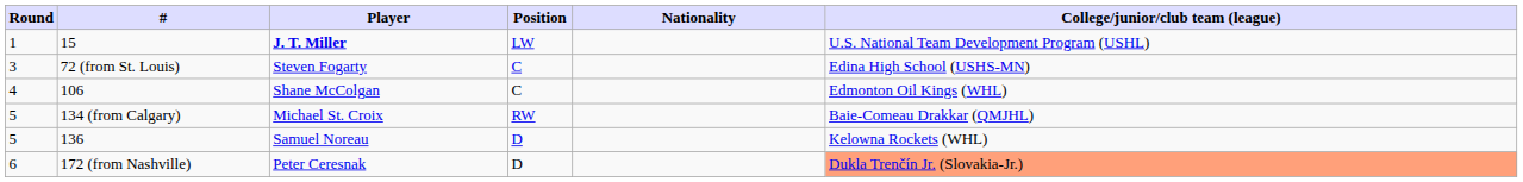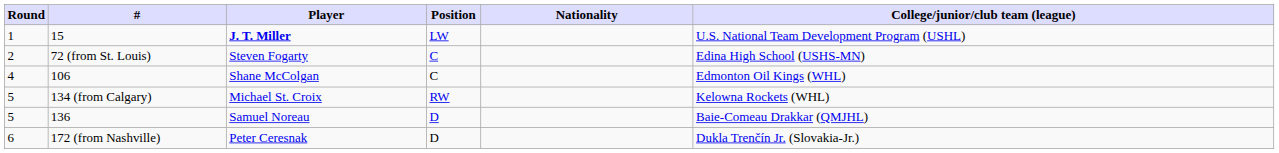 <table class="wikitable">
 <tr>
 <th style="background:#ddf; width:2.00%;">Round</th>
 <th style="background:#ddf; width:14.25%;">#</th>
 <th style="background:#ddf; width:16.0%;">Player</th>
 <th style="background:#ddf; width:4.25%;">Position</th>
 <th style="background:#ddf; width:17.0%;">Nationality</th>
 <th style="background:#ddf; width:100.0%;">College/junior/club team (league)</th>
 </tr>
 <tr>
 <td>1</td>
 <td>15</td>
 <td><strong><a href='#'>J. T. Miller</a></strong></td>
 <td><a href='#'>LW</a></td>
 <td></td>
 <td><a href='#'>U.S. National Team Development Program</a> (<a href='#'>USHL</a>)</td>
 </tr>
 <tr>
-<td>3</td>
+<td>2</td>
 <td>72 (from St. Louis)</td>
 <td><a href='#'>Steven Fogarty</a></td>
 <td><a href='#'>C</a></td>
 <td></td>
 <td><a href='#'>Edina High School</a> (<a href='#'>USHS-MN</a>)</td>
 </tr>
 <tr>
 <td>4</td>
 <td>106</td>
 <td><a href='#'>Shane McColgan</a></td>
 <td>C</td>
 <td></td>
 <td><a href='#'>Edmonton Oil Kings</a> (<a href='#'>WHL</a>)</td>
 </tr>
 <tr>
 <td>5</td>
 <td>134 (from Calgary)</td>
 <td><a href='#'>Michael St. Croix</a></td>
 <td><a href='#'>RW</a></td>
 <td></td>
-<td><a href='#'>Baie-Comeau Drakkar</a> (<a href='#'>QMJHL</a>)</td>
+<td><a href='#'>Kelowna Rockets</a> (WHL)</td>
 </tr>
 <tr>
 <td>5</td>
 <td>136</td>
 <td><a href='#'>Samuel Noreau</a></td>
 <td><a href='#'>D</a></td>
 <td></td>
-<td><a href='#'>Kelowna Rockets</a> (WHL)</td>
+<td><a href='#'>Baie-Comeau Drakkar</a> (<a href='#'>QMJHL</a>)</td>
 </tr>
 <tr>
 <td>6</td>
 <td>172 (from Nashville)</td>
 <td><a href='#'>Peter Ceresnak</a></td>
 <td>D</td>
 <td></td>
-<td style="background: lightsalmon;"><a href='#'>Dukla Trenčín Jr.</a> (Slovakia-Jr.)</td>
+<td><a href='#'>Dukla Trenčín Jr.</a> (Slovakia-Jr.)</td>
 </tr>
 </table>
